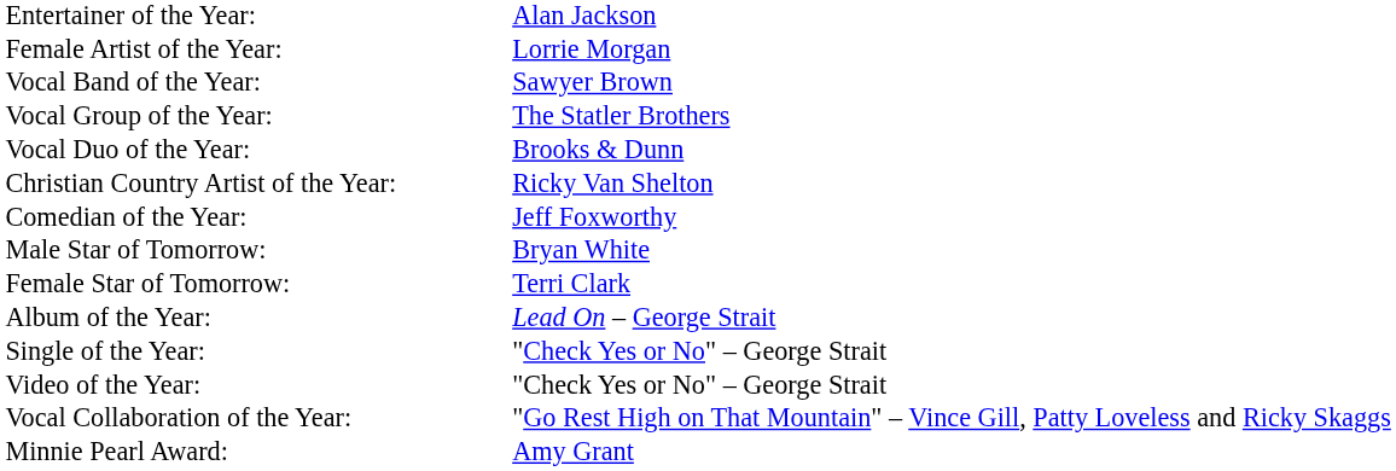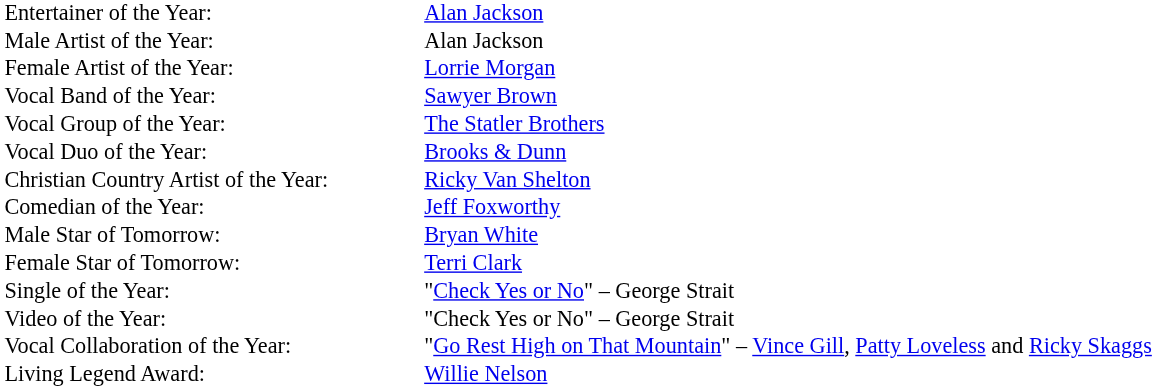 <table cellspacing="0" border="0" cellpadding="1">
 <tr>
 <td style="width:300px;">Entertainer of the Year:</td>
 <td><a href='#'>Alan Jackson</a></td>
+</tr>
+<tr>
+<td>Male Artist of the Year:</td>
+<td>Alan Jackson</td>
 </tr>
 <tr>
 <td>Female Artist of the Year:</td>
 <td><a href='#'>Lorrie Morgan</a></td>
 </tr>
 <tr>
 <td>Vocal Band of the Year:</td>
 <td><a href='#'>Sawyer Brown</a></td>
 </tr>
 <tr>
 <td>Vocal Group of the Year:</td>
 <td><a href='#'>The Statler Brothers</a></td>
 </tr>
 <tr>
 <td>Vocal Duo of the Year:</td>
 <td><a href='#'>Brooks & Dunn</a></td>
 </tr>
 <tr>
 <td>Christian Country Artist of the Year:</td>
 <td><a href='#'>Ricky Van Shelton</a></td>
 </tr>
 <tr>
 <td>Comedian of the Year:</td>
 <td><a href='#'>Jeff Foxworthy</a></td>
 </tr>
 <tr>
 <td>Male Star of Tomorrow:</td>
 <td><a href='#'>Bryan White</a></td>
 </tr>
 <tr>
 <td>Female Star of Tomorrow:</td>
 <td><a href='#'>Terri Clark</a></td>
 </tr>
 <tr>
-<td>Album of the Year:</td>
-<td><em><a href='#'>Lead On</a></em> – <a href='#'>George Strait</a></td>
-</tr>
-<tr>
 <td>Single of the Year:</td>
 <td>"<a href='#'>Check Yes or No</a>" – George Strait</td>
 </tr>
 <tr>
 <td>Video of the Year:</td>
 <td>"Check Yes or No" – George Strait</td>
 </tr>
 <tr>
 <td>Vocal Collaboration of the Year:</td>
 <td>"<a href='#'>Go Rest High on That Mountain</a>" – <a href='#'>Vince Gill</a>, <a href='#'>Patty Loveless</a> and <a href='#'>Ricky Skaggs</a></td>
 </tr>
 <tr>
-<td>Minnie Pearl Award:</td>
-<td><a href='#'>Amy Grant</a></td>
+<td>Living Legend Award:</td>
+<td><a href='#'>Willie Nelson</a></td>
 </tr>
 <tr>
 </tr>
 </table>
